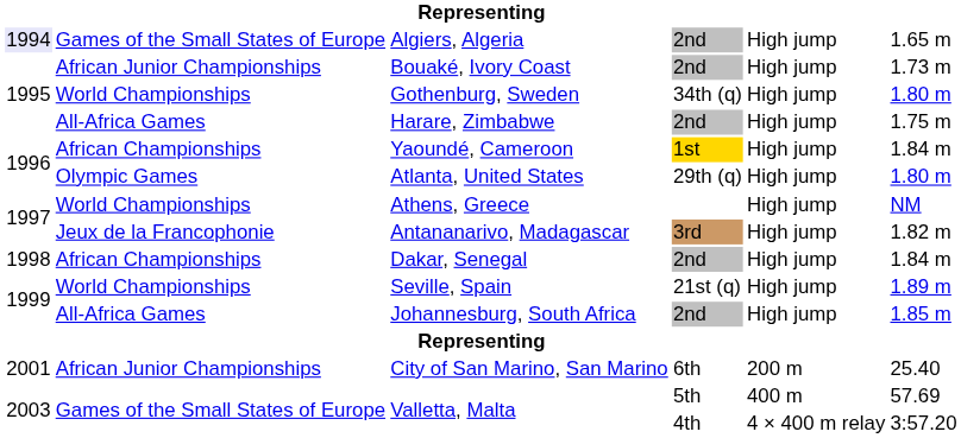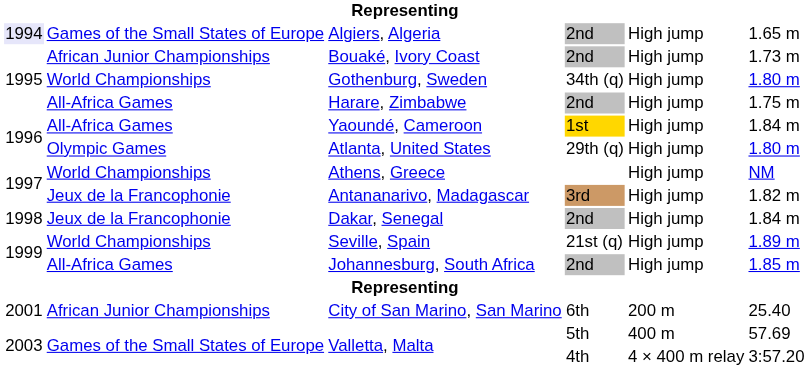 <table>
 <tr>
 <th colspan="6">Representing </th>
 </tr>
 <tr>
 <td style="background: lavender;">1994</td>
 <td><a href='#'>Games of the Small States of Europe</a></td>
 <td><a href='#'>Algiers</a>, <a href='#'>Algeria</a></td>
 <td bgcolor=silver>2nd</td>
 <td>High jump</td>
 <td>1.65 m</td>
 </tr>
 <tr>
 <td rowspan=3>1995</td>
 <td><a href='#'>African Junior Championships</a></td>
 <td><a href='#'>Bouaké</a>, <a href='#'>Ivory Coast</a></td>
 <td bgcolor=silver>2nd</td>
 <td>High jump</td>
 <td>1.73 m</td>
 </tr>
 <tr>
 <td><a href='#'>World Championships</a></td>
 <td><a href='#'>Gothenburg</a>, <a href='#'>Sweden</a></td>
 <td>34th (q)</td>
 <td>High jump</td>
 <td><a href='#'>1.80 m</a></td>
 </tr>
 <tr>
 <td><a href='#'>All-Africa Games</a></td>
 <td><a href='#'>Harare</a>, <a href='#'>Zimbabwe</a></td>
 <td bgcolor=silver>2nd</td>
 <td>High jump</td>
 <td>1.75 m</td>
 </tr>
 <tr>
 <td rowspan=2>1996</td>
-<td><a href='#'>African Championships</a></td>
+<td><a href='#'>All-Africa Games</a></td>
 <td><a href='#'>Yaoundé</a>, <a href='#'>Cameroon</a></td>
 <td bgcolor=gold>1st</td>
 <td>High jump</td>
 <td>1.84 m</td>
 </tr>
 <tr>
 <td><a href='#'>Olympic Games</a></td>
 <td><a href='#'>Atlanta</a>, <a href='#'>United States</a></td>
 <td>29th (q)</td>
 <td>High jump</td>
 <td><a href='#'>1.80 m</a></td>
 </tr>
 <tr>
 <td rowspan=2>1997</td>
 <td><a href='#'>World Championships</a></td>
 <td><a href='#'>Athens</a>, <a href='#'>Greece</a></td>
 <td></td>
 <td>High jump</td>
 <td><a href='#'>NM</a></td>
 </tr>
 <tr>
 <td><a href='#'>Jeux de la Francophonie</a></td>
 <td><a href='#'>Antananarivo</a>, <a href='#'>Madagascar</a></td>
 <td bgcolor=cc9966>3rd</td>
 <td>High jump</td>
 <td>1.82 m</td>
 </tr>
 <tr>
 <td>1998</td>
-<td><a href='#'>African Championships</a></td>
+<td><a href='#'>Jeux de la Francophonie</a></td>
 <td><a href='#'>Dakar</a>, <a href='#'>Senegal</a></td>
 <td bgcolor=silver>2nd</td>
 <td>High jump</td>
 <td>1.84 m</td>
 </tr>
 <tr>
 <td rowspan=2>1999</td>
 <td><a href='#'>World Championships</a></td>
 <td><a href='#'>Seville</a>, <a href='#'>Spain</a></td>
 <td>21st (q)</td>
 <td>High jump</td>
 <td><a href='#'>1.89 m</a></td>
 </tr>
 <tr>
 <td><a href='#'>All-Africa Games</a></td>
 <td><a href='#'>Johannesburg</a>, <a href='#'>South Africa</a></td>
 <td bgcolor=silver>2nd</td>
 <td>High jump</td>
 <td><a href='#'>1.85 m</a></td>
 </tr>
 <tr>
 <th colspan="6">Representing </th>
 </tr>
 <tr>
 <td>2001</td>
 <td><a href='#'>African Junior Championships</a></td>
 <td><a href='#'>City of San Marino</a>, <a href='#'>San Marino</a></td>
 <td>6th</td>
 <td>200 m</td>
 <td>25.40</td>
 </tr>
 <tr>
 <td rowspan=2>2003</td>
 <td rowspan=2><a href='#'>Games of the Small States of Europe</a></td>
 <td rowspan=2><a href='#'>Valletta</a>, <a href='#'>Malta</a></td>
 <td>5th</td>
 <td>400 m</td>
 <td>57.69</td>
 </tr>
 <tr>
 <td>4th</td>
 <td>4 × 400 m relay</td>
 <td>3:57.20</td>
 </tr>
 <tr>
 </tr>
 </table>
